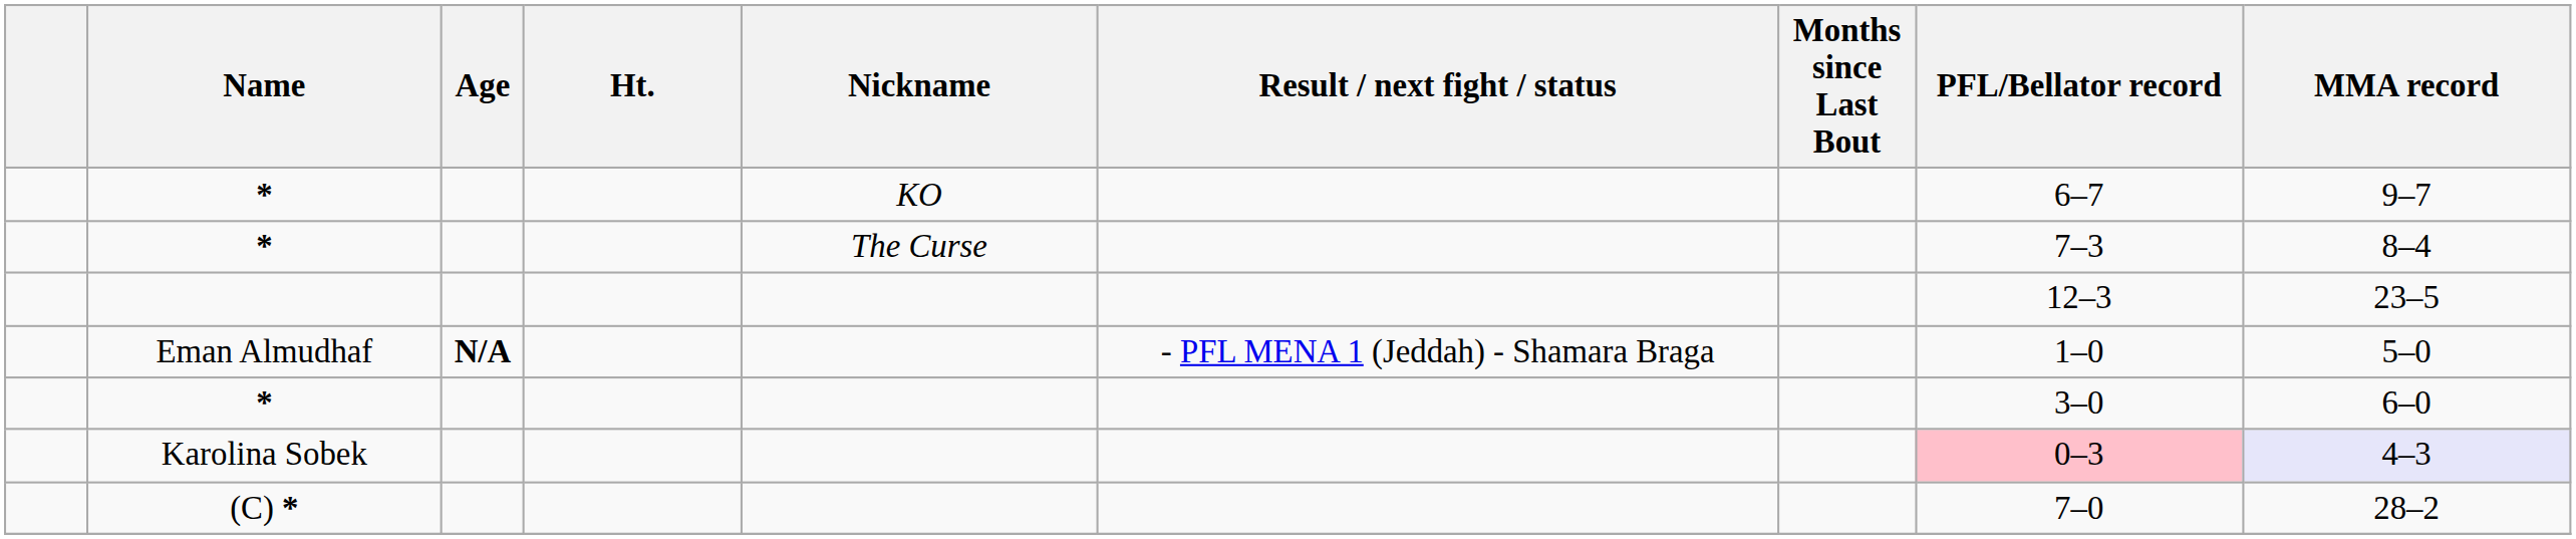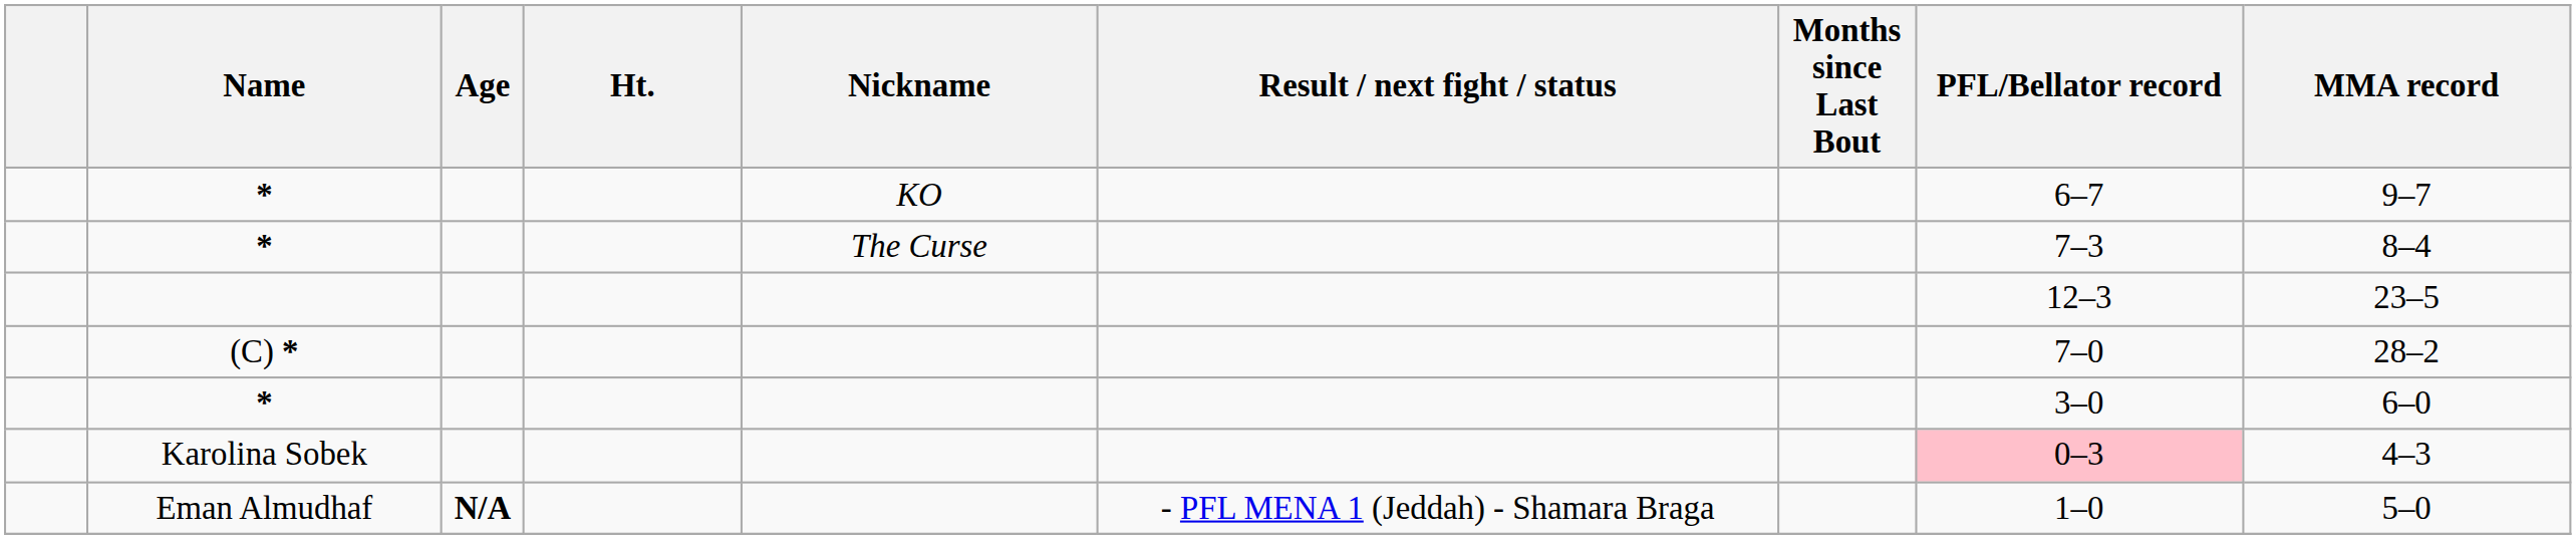 <table class="wikitable sortable" style="text-align:center">
 <tr>
 <th width=3%></th>
 <th width=13%>Name</th>
 <th width=3%>Age</th>
 <th width=8%>Ht.</th>
 <th width=13%>Nickname</th>
 <th width=25%>Result / next fight / status</th>
 <th width=5%>Months since Last Bout</th>
 <th width="12%">PFL/Bellator record</th>
 <th width="12%">MMA record</th>
 </tr>
 <tr>
 <td></td>
 <td> <strong>*</strong></td>
 <td></td>
 <td></td>
 <td><em>KO</em></td>
 <td></td>
 <td></td>
 <td>6–7</td>
 <td>9–7</td>
 </tr>
 <tr>
 <td></td>
 <td> <strong>*</strong></td>
 <td></td>
 <td></td>
 <td><em>The Curse</em></td>
 <td></td>
 <td></td>
 <td>7–3</td>
 <td>8–4</td>
 </tr>
 <tr>
 <td></td>
 <td></td>
 <td></td>
 <td></td>
 <td></td>
 <td></td>
 <td></td>
 <td>12–3</td>
 <td>23–5</td>
 </tr>
 <tr>
 <td></td>
-<td>Eman Almudhaf</td>
-<td><strong>N/A</strong></td>
+<td> (C) <strong>*</strong></td>
 <td></td>
 <td></td>
-<td> - <a href='#'>PFL MENA 1</a> (Jeddah) - Shamara Braga</td>
 <td></td>
-<td>1–0</td>
-<td>5–0</td>
+<td></td>
+<td></td>
+<td>7–0</td>
+<td>28–2</td>
 </tr>
 <tr>
 <td></td>
 <td> <strong>*</strong></td>
 <td></td>
 <td></td>
 <td></td>
 <td></td>
 <td></td>
 <td>3–0</td>
 <td>6–0</td>
 </tr>
 <tr>
 <td></td>
 <td>Karolina Sobek</td>
 <td></td>
 <td></td>
 <td></td>
 <td></td>
 <td></td>
 <td style="background: pink;">0–3</td>
-<td style="background: lavender;">4–3</td>
+<td>4–3</td>
 </tr>
 <tr>
 <td></td>
-<td> (C) <strong>*</strong></td>
+<td>Eman Almudhaf</td>
+<td><strong>N/A</strong></td>
 <td></td>
 <td></td>
+<td> - <a href='#'>PFL MENA 1</a> (Jeddah) - Shamara Braga</td>
 <td></td>
-<td></td>
-<td></td>
-<td>7–0</td>
-<td>28–2</td>
+<td>1–0</td>
+<td>5–0</td>
 </tr>
 <tr>
 </tr>
 </table>
